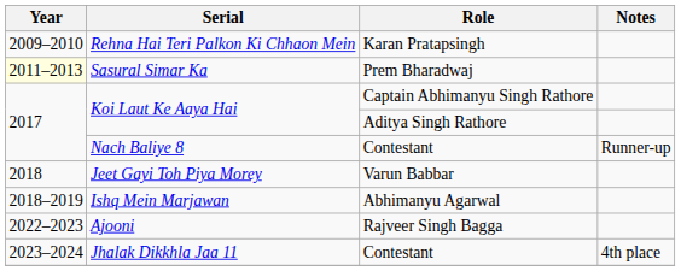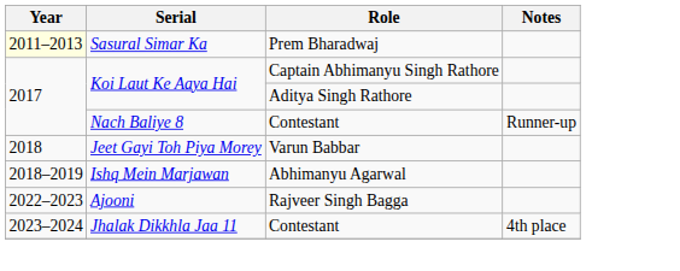 <table class="wikitable sortable">
 <tr>
 <th>Year</th>
 <th>Serial</th>
 <th>Role</th>
 <th>Notes</th>
-</tr>
-<tr>
-<td>2009–2010</td>
-<td><em><a href='#'>Rehna Hai Teri Palkon Ki Chhaon Mein</a></em></td>
-<td>Karan Pratapsingh</td>
-<td></td>
 </tr>
 <tr>
 <td style="background: lightyellow;">2011–2013</td>
 <td><em><a href='#'>Sasural Simar Ka</a></em></td>
 <td>Prem Bharadwaj</td>
 <td></td>
 </tr>
 <tr>
 <td rowspan="3">2017</td>
 <td rowspan="2"><em><a href='#'>Koi Laut Ke Aaya Hai</a></em></td>
 <td>Captain Abhimanyu Singh Rathore</td>
 <td></td>
 </tr>
 <tr>
 <td>Aditya Singh Rathore</td>
 <td></td>
 </tr>
 <tr>
 <td><em><a href='#'>Nach Baliye 8</a></em></td>
 <td>Contestant</td>
 <td>Runner-up</td>
 </tr>
 <tr>
 <td>2018</td>
 <td><em><a href='#'>Jeet Gayi Toh Piya Morey</a></em></td>
 <td>Varun Babbar</td>
 <td></td>
 </tr>
 <tr>
 <td>2018–2019</td>
 <td><em><a href='#'>Ishq Mein Marjawan</a></em></td>
 <td>Abhimanyu Agarwal</td>
 <td></td>
 </tr>
 <tr>
 <td>2022–2023</td>
 <td><em><a href='#'>Ajooni</a></em></td>
 <td>Rajveer Singh Bagga</td>
 <td></td>
 </tr>
 <tr>
 <td>2023–2024</td>
 <td><em><a href='#'>Jhalak Dikkhla Jaa 11</a></em></td>
 <td>Contestant</td>
 <td>4th place</td>
 </tr>
 <tr>
 </tr>
 </table>
